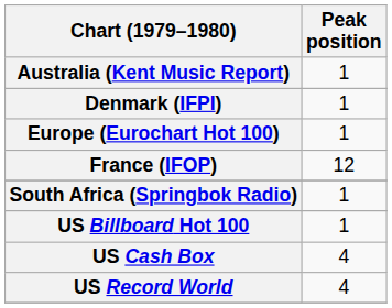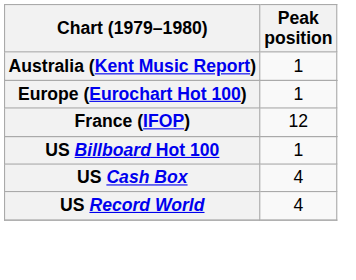 <table class="wikitable sortable plainrowheaders" style="text-align:center">
 <tr>
 <th>Chart (1979–1980)</th>
 <th>Peak<br>position</th>
 </tr>
 <tr>
 <th scope="row">Australia (<a href='#'>Kent Music Report</a>)</th>
 <td>1</td>
 </tr>
 <tr>
 </tr>
 <tr>
 </tr>
 <tr>
 </tr>
 <tr>
 </tr>
 <tr>
 </tr>
 <tr>
-<th scope="row">Denmark (<a href='#'>IFPI</a>)</th>
-<td>1</td>
-</tr>
-<tr>
 <th scope="row">Europe (<a href='#'>Eurochart Hot 100</a>)</th>
 <td>1</td>
 </tr>
 <tr>
 <th scope="row">France (<a href='#'>IFOP</a>)</th>
 <td>12</td>
 </tr>
 <tr>
 </tr>
 <tr>
 </tr>
 <tr>
 </tr>
 <tr>
 </tr>
 <tr>
-</tr>
-<tr>
-<th scope="row">South Africa (<a href='#'>Springbok Radio</a>)</th>
-<td>1</td>
 </tr>
 <tr>
 </tr>
 <tr>
 </tr>
 <tr>
 </tr>
 <tr>
 <th scope="row">US <a href='#'><em>Billboard</em> Hot 100</a></th>
 <td>1</td>
 </tr>
 <tr>
 <th scope="row">US <em><a href='#'>Cash Box</a></em></th>
 <td>4</td>
 </tr>
 <tr>
 <th scope="row">US <em><a href='#'>Record World</a></em></th>
 <td>4</td>
 </tr>
 <tr>
 </tr>
 </table>
